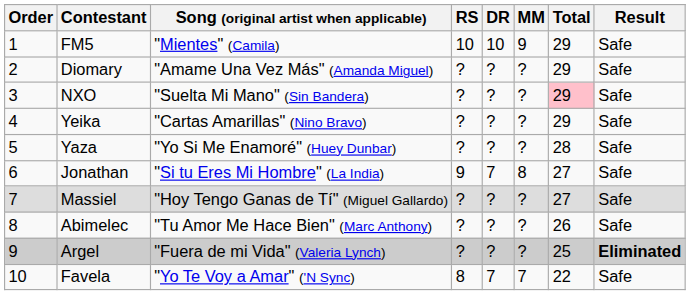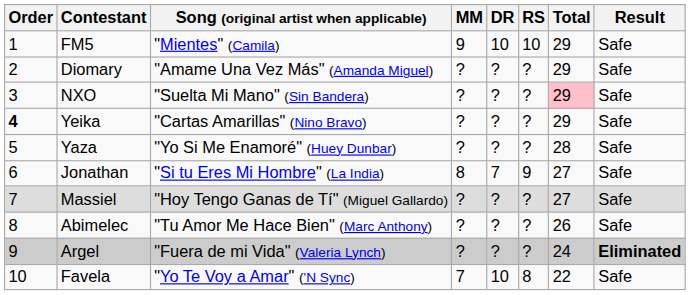 <table class="wikitable" style="font-size:90%;">
 <tr>
 <th>Order</th>
 <th>Contestant</th>
 <th>Song <small>(original artist when applicable)</small></th>
+<th>MM</th>
+<th>DR</th>
 <th>RS</th>
-<th>DR</th>
-<th>MM</th>
 <th>Total</th>
 <th>Result</th>
 </tr>
 <tr>
 <td>1</td>
 <td>FM5</td>
 <td>"<a href='#'>Mientes</a>" <small>(<a href='#'>Camila</a>)</small></td>
+<td>9</td>
 <td>10</td>
 <td>10</td>
-<td>9</td>
 <td>29</td>
 <td>Safe</td>
 </tr>
 <tr>
 <td>2</td>
 <td>Diomary</td>
 <td>"Amame Una Vez Más" <small>(<a href='#'>Amanda Miguel</a>)</small></td>
 <td>?</td>
 <td>?</td>
 <td>?</td>
 <td>29</td>
 <td>Safe</td>
 </tr>
 <tr>
 <td>3</td>
 <td>NXO</td>
 <td>"Suelta Mi Mano" <small>(<a href='#'>Sin Bandera</a>)</small></td>
 <td>?</td>
 <td>?</td>
 <td>?</td>
 <td style="background: pink;">29</td>
 <td>Safe</td>
 </tr>
 <tr>
-<td>4</td>
+<td><strong>4</strong></td>
 <td>Yeika</td>
 <td>"Cartas Amarillas" <small>(<a href='#'>Nino Bravo</a>)</small></td>
 <td>?</td>
 <td>?</td>
 <td>?</td>
 <td>29</td>
 <td>Safe</td>
 </tr>
 <tr>
 <td>5</td>
 <td>Yaza</td>
 <td>"Yo Si Me Enamoré" <small>(<a href='#'>Huey Dunbar</a>)</small></td>
 <td>?</td>
 <td>?</td>
 <td>?</td>
 <td>28</td>
 <td>Safe</td>
 </tr>
 <tr>
 <td>6</td>
 <td>Jonathan</td>
 <td>"<a href='#'>Si tu Eres Mi Hombre</a>" <small>(<a href='#'>La India</a>)</small></td>
+<td>8</td>
+<td>7</td>
 <td>9</td>
-<td>7</td>
-<td>8</td>
 <td>27</td>
 <td>Safe</td>
 </tr>
 <tr style="background:#ddd;">
 <td>7</td>
 <td>Massiel</td>
 <td>"Hoy Tengo Ganas de Tí" <small>(Miguel Gallardo)</small></td>
 <td>?</td>
 <td>?</td>
 <td>?</td>
 <td>27</td>
 <td>Safe</td>
 </tr>
 <tr>
 <td>8</td>
 <td>Abimelec</td>
 <td>"Tu Amor Me Hace Bien" <small>(<a href='#'>Marc Anthony</a>)</small></td>
 <td>?</td>
 <td>?</td>
 <td>?</td>
 <td>26</td>
 <td>Safe</td>
 </tr>
 <tr style="background:#ccc;">
 <td>9</td>
 <td>Argel</td>
 <td>"Fuera de mi Vida" <small>(<a href='#'>Valeria Lynch</a>)</small></td>
 <td>?</td>
 <td>?</td>
 <td>?</td>
-<td>25</td>
+<td>24</td>
 <td><strong>Eliminated</strong></td>
 </tr>
 <tr>
 <td>10</td>
 <td>Favela</td>
 <td>"<a href='#'>Yo Te Voy a Amar</a>" <small>(<a href='#'>'N Sync</a>)</small></td>
+<td>7</td>
+<td>10</td>
 <td>8</td>
-<td>7</td>
-<td>7</td>
 <td>22</td>
 <td>Safe</td>
 </tr>
 </table>
